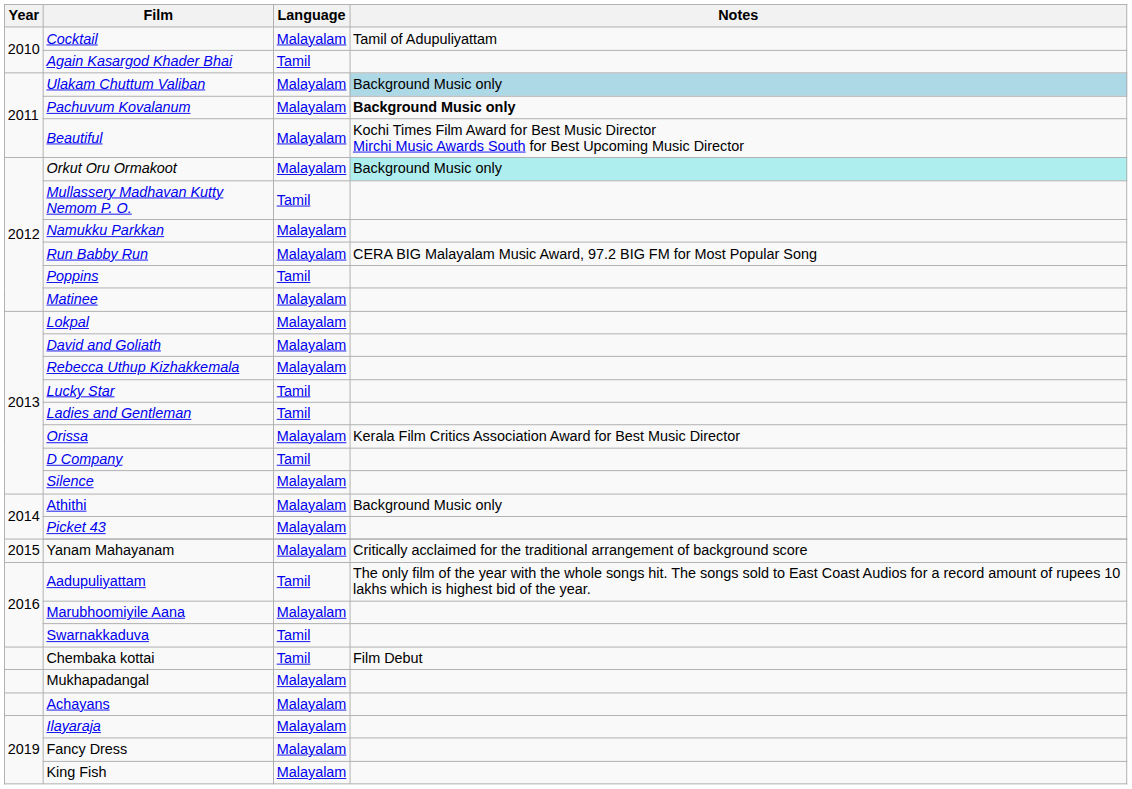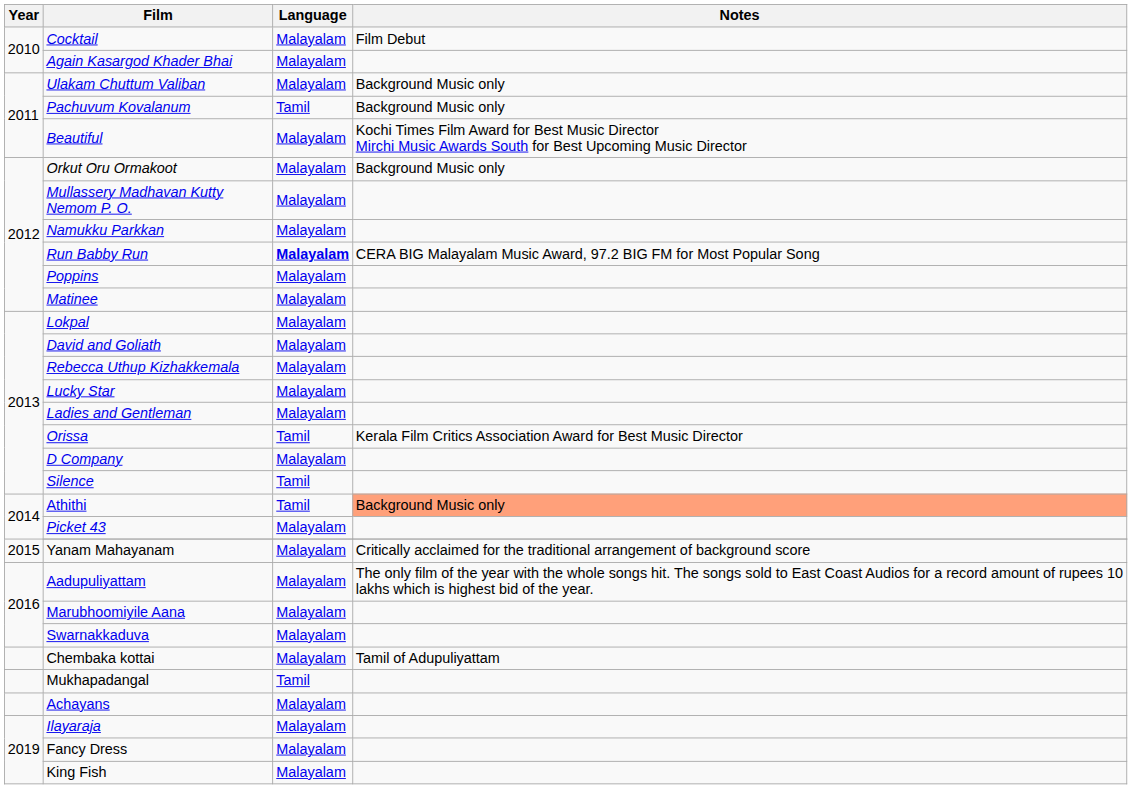 <table class="wikitable sortable">
 <tr>
 <th>Year</th>
 <th>Film</th>
 <th>Language</th>
 <th>Notes</th>
 </tr>
 <tr>
 <td rowspan="2">2010</td>
 <td><em><a href='#'>Cocktail</a></em></td>
 <td><a href='#'>Malayalam</a></td>
-<td>Tamil of Adupuliyattam</td>
+<td>Film Debut</td>
 </tr>
 <tr>
 <td><em><a href='#'>Again Kasargod Khader Bhai</a></em></td>
-<td><a href='#'>Tamil</a></td>
+<td><a href='#'>Malayalam</a></td>
 <td></td>
 </tr>
 <tr>
 <td rowspan="3">2011</td>
 <td><em><a href='#'>Ulakam Chuttum Valiban</a></em></td>
 <td><a href='#'>Malayalam</a></td>
-<td style="background: lightblue;">Background Music only</td>
+<td>Background Music only</td>
 </tr>
 <tr>
 <td><em><a href='#'>Pachuvum Kovalanum</a></em></td>
-<td><a href='#'>Malayalam</a></td>
-<td><strong>Background Music only</strong></td>
+<td><a href='#'>Tamil</a></td>
+<td>Background Music only</td>
 </tr>
 <tr>
 <td><em><a href='#'>Beautiful</a></em></td>
 <td><a href='#'>Malayalam</a></td>
 <td>Kochi Times Film Award for Best Music Director <br> <a href='#'>Mirchi Music Awards South</a> for Best Upcoming Music Director</td>
 </tr>
 <tr>
 <td rowspan="6">2012</td>
 <td><em>Orkut Oru Ormakoot</em></td>
 <td><a href='#'>Malayalam</a></td>
-<td style="background: paleturquoise;">Background Music only</td>
+<td>Background Music only</td>
 </tr>
 <tr>
 <td><em><a href='#'>Mullassery Madhavan Kutty Nemom P. O.</a></em></td>
-<td><a href='#'>Tamil</a></td>
+<td><a href='#'>Malayalam</a></td>
 <td></td>
 </tr>
 <tr>
 <td><em><a href='#'>Namukku Parkkan</a></em></td>
 <td><a href='#'>Malayalam</a></td>
 <td></td>
 </tr>
 <tr>
 <td><em><a href='#'>Run Babby Run</a></em></td>
-<td><a href='#'>Malayalam</a></td>
+<td><strong><a href='#'>Malayalam</a></strong></td>
 <td>CERA BIG Malayalam Music Award, 97.2 BIG FM for Most Popular Song</td>
 </tr>
 <tr>
 <td><em><a href='#'>Poppins</a></em></td>
-<td><a href='#'>Tamil</a></td>
+<td><a href='#'>Malayalam</a></td>
 <td></td>
 </tr>
 <tr>
 <td><em><a href='#'>Matinee</a></em></td>
 <td><a href='#'>Malayalam</a></td>
 <td></td>
 </tr>
 <tr>
 <td rowspan="8">2013</td>
 <td><em><a href='#'>Lokpal</a></em></td>
 <td><a href='#'>Malayalam</a></td>
 <td></td>
 </tr>
 <tr>
 <td><em> <a href='#'>David and Goliath</a></em></td>
 <td><a href='#'>Malayalam</a></td>
 <td></td>
 </tr>
 <tr>
 <td><em><a href='#'>Rebecca Uthup Kizhakkemala</a></em></td>
 <td><a href='#'>Malayalam</a></td>
 <td></td>
 </tr>
 <tr>
 <td><em><a href='#'>Lucky Star</a></em></td>
-<td><a href='#'>Tamil</a></td>
+<td><a href='#'>Malayalam</a></td>
 <td></td>
 </tr>
 <tr>
 <td><em><a href='#'>Ladies and Gentleman</a></em></td>
-<td><a href='#'>Tamil</a></td>
+<td><a href='#'>Malayalam</a></td>
 <td></td>
 </tr>
 <tr>
 <td><em><a href='#'>Orissa</a></em></td>
-<td><a href='#'>Malayalam</a></td>
+<td><a href='#'>Tamil</a></td>
 <td>Kerala Film Critics Association Award for Best Music Director</td>
 </tr>
 <tr>
 <td><em><a href='#'>D Company</a></em></td>
-<td><a href='#'>Tamil</a></td>
+<td><a href='#'>Malayalam</a></td>
 <td></td>
 </tr>
 <tr>
 <td><em><a href='#'>Silence</a></em></td>
-<td><a href='#'>Malayalam</a></td>
+<td><a href='#'>Tamil</a></td>
 <td></td>
 </tr>
 <tr>
 <td rowspan="2">2014</td>
 <td><a href='#'>Athithi</a></td>
-<td><a href='#'>Malayalam</a></td>
-<td>Background Music only</td>
+<td><a href='#'>Tamil</a></td>
+<td style="background: lightsalmon;">Background Music only</td>
 </tr>
 <tr>
 <td><em><a href='#'>Picket 43</a></em></td>
 <td><a href='#'>Malayalam</a></td>
 <td></td>
 </tr>
 <tr>
 <td rowspan="2">2015</td>
 </tr>
 <tr>
 <td>Yanam Mahayanam</td>
 <td><a href='#'>Malayalam</a></td>
 <td>Critically acclaimed for the traditional arrangement of background score</td>
 </tr>
 <tr>
 <td rowspan="3">2016</td>
 <td><a href='#'>Aadupuliyattam</a></td>
-<td><a href='#'>Tamil</a></td>
+<td><a href='#'>Malayalam</a></td>
 <td>The only film of the year with the whole songs hit. The songs sold to East Coast Audios for a record amount of rupees 10 lakhs which is highest bid of the year.</td>
 </tr>
 <tr>
 <td><a href='#'>Marubhoomiyile Aana</a></td>
 <td><a href='#'>Malayalam</a></td>
 <td></td>
 </tr>
 <tr>
 <td><a href='#'>Swarnakkaduva</a></td>
-<td><a href='#'>Tamil</a></td>
+<td><a href='#'>Malayalam</a></td>
 <td></td>
 </tr>
 <tr>
 <td></td>
 <td>Chembaka kottai</td>
-<td><a href='#'>Tamil</a></td>
-<td>Film Debut</td>
+<td><a href='#'>Malayalam</a></td>
+<td>Tamil of Adupuliyattam</td>
 </tr>
 <tr>
 <td></td>
 <td>Mukhapadangal</td>
-<td><a href='#'>Malayalam</a></td>
+<td><a href='#'>Tamil</a></td>
 <td></td>
 </tr>
 <tr>
 <td></td>
 <td><a href='#'>Achayans</a></td>
 <td><a href='#'>Malayalam</a></td>
 <td></td>
 </tr>
 <tr>
 <td rowspan="3">2019</td>
 <td><em><a href='#'>Ilayaraja</a></em></td>
 <td><a href='#'>Malayalam</a></td>
 <td></td>
 </tr>
 <tr>
 <td>Fancy Dress</td>
 <td><a href='#'>Malayalam</a></td>
 <td></td>
 </tr>
 <tr>
 <td>King Fish</td>
 <td><a href='#'>Malayalam</a></td>
 <td></td>
 </tr>
 </table>
